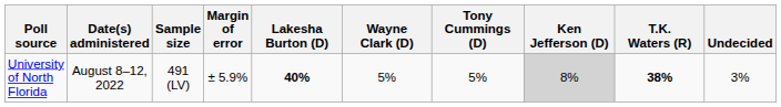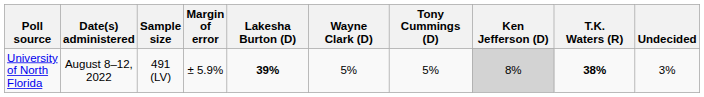 <table class="wikitable" style="font-size:90%;text-align:center;">
 <tr style="vertical-align:bottom">
 <th>Poll source</th>
 <th>Date(s)<br>administered</th>
 <th>Sample<br>size</th>
 <th>Margin<br>of error</th>
 <th style="width:100px;">Lakesha<br>Burton (D)</th>
 <th style="width:100px;">Wayne<br>Clark (D)</th>
 <th style="width:100px;">Tony<br>Cummings (D)</th>
 <th style="width:100px;">Ken<br>Jefferson (D)</th>
 <th style="width:100px;">T.K.<br>Waters (R)</th>
 <th>Undecided</th>
 </tr>
 <tr>
 <td style="text-align:left;"><a href='#'>University of North Florida</a></td>
 <td>August 8–12, 2022</td>
 <td>491 (LV)</td>
 <td>± 5.9%</td>
-<td><strong>40%</strong></td>
+<td><strong>39%</strong></td>
 <td>5%</td>
 <td>5%</td>
 <td style="background: lightgrey;">8%</td>
 <td><strong>38%</strong></td>
 <td>3%</td>
 </tr>
 </table>
